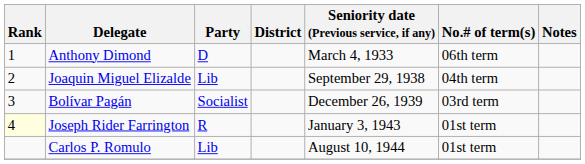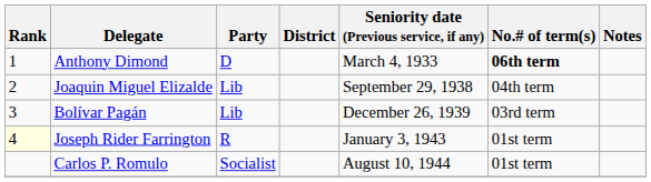 <table class="wikitable sortable">
 <tr valign=bottom>
 <th>Rank</th>
 <th>Delegate</th>
 <th>Party</th>
 <th>District</th>
 <th>Seniority date<br><small>(Previous service, if any)</small><br></th>
 <th>No.# of term(s)</th>
 <th>Notes</th>
 </tr>
 <tr>
 <td>1</td>
 <td><a href='#'>Anthony Dimond</a></td>
 <td><a href='#'>D</a></td>
 <td></td>
 <td>March 4, 1933</td>
-<td>06th term</td>
+<td><strong>06th term</strong></td>
 <td></td>
 </tr>
 <tr>
 <td>2</td>
 <td><a href='#'>Joaquin Miguel Elizalde</a></td>
 <td><a href='#'>Lib</a></td>
 <td></td>
 <td>September 29, 1938</td>
 <td>04th term</td>
 <td></td>
 </tr>
 <tr>
 <td>3</td>
 <td><a href='#'>Bolívar Pagán</a></td>
-<td><a href='#'>Socialist</a></td>
+<td><a href='#'>Lib</a></td>
 <td></td>
 <td>December 26, 1939</td>
 <td>03rd term</td>
 <td></td>
 </tr>
 <tr>
 <td style="background: lightyellow;">4</td>
 <td><a href='#'>Joseph Rider Farrington</a></td>
 <td><a href='#'>R</a></td>
 <td></td>
 <td>January 3, 1943</td>
 <td>01st term</td>
 <td></td>
 </tr>
 <tr>
 <td></td>
 <td><a href='#'>Carlos P. Romulo</a></td>
-<td><a href='#'>Lib</a></td>
+<td><a href='#'>Socialist</a></td>
 <td></td>
 <td>August 10, 1944</td>
 <td>01st term</td>
 <td></td>
 </tr>
 <tr>
 </tr>
 </table>
